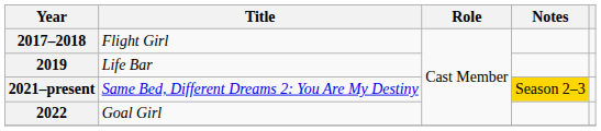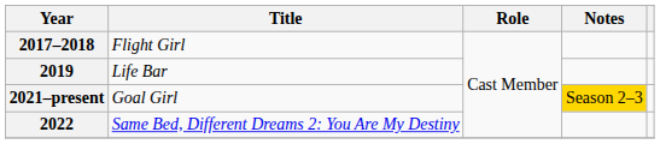 <table class="wikitable sortable plainrowheaders">
 <tr>
 <th scope="col">Year</th>
 <th scope="col">Title</th>
 <th scope="col">Role</th>
 <th scope="col">Notes</th>
 <th scope="col" class="unsortable"></th>
 </tr>
 <tr>
 <th scope="row">2017–2018</th>
 <td><em>Flight Girl</em></td>
 <td rowspan=4>Cast Member</td>
 <td></td>
 <td></td>
 </tr>
 <tr>
 <th scope="row">2019</th>
 <td><em>Life Bar</em></td>
 <td></td>
 <td></td>
 </tr>
 <tr>
 <th scope="row">2021–present</th>
-<td><em><a href='#'>Same Bed, Different Dreams 2: You Are My Destiny</a></em></td>
+<td><em>Goal Girl</em></td>
 <td style="background: gold;">Season 2–3</td>
 <td></td>
 </tr>
 <tr>
 <th scope="row">2022</th>
-<td><em>Goal Girl</em></td>
+<td><em><a href='#'>Same Bed, Different Dreams 2: You Are My Destiny</a></em></td>
 <td></td>
 <td></td>
 </tr>
 <tr>
 </tr>
 </table>
